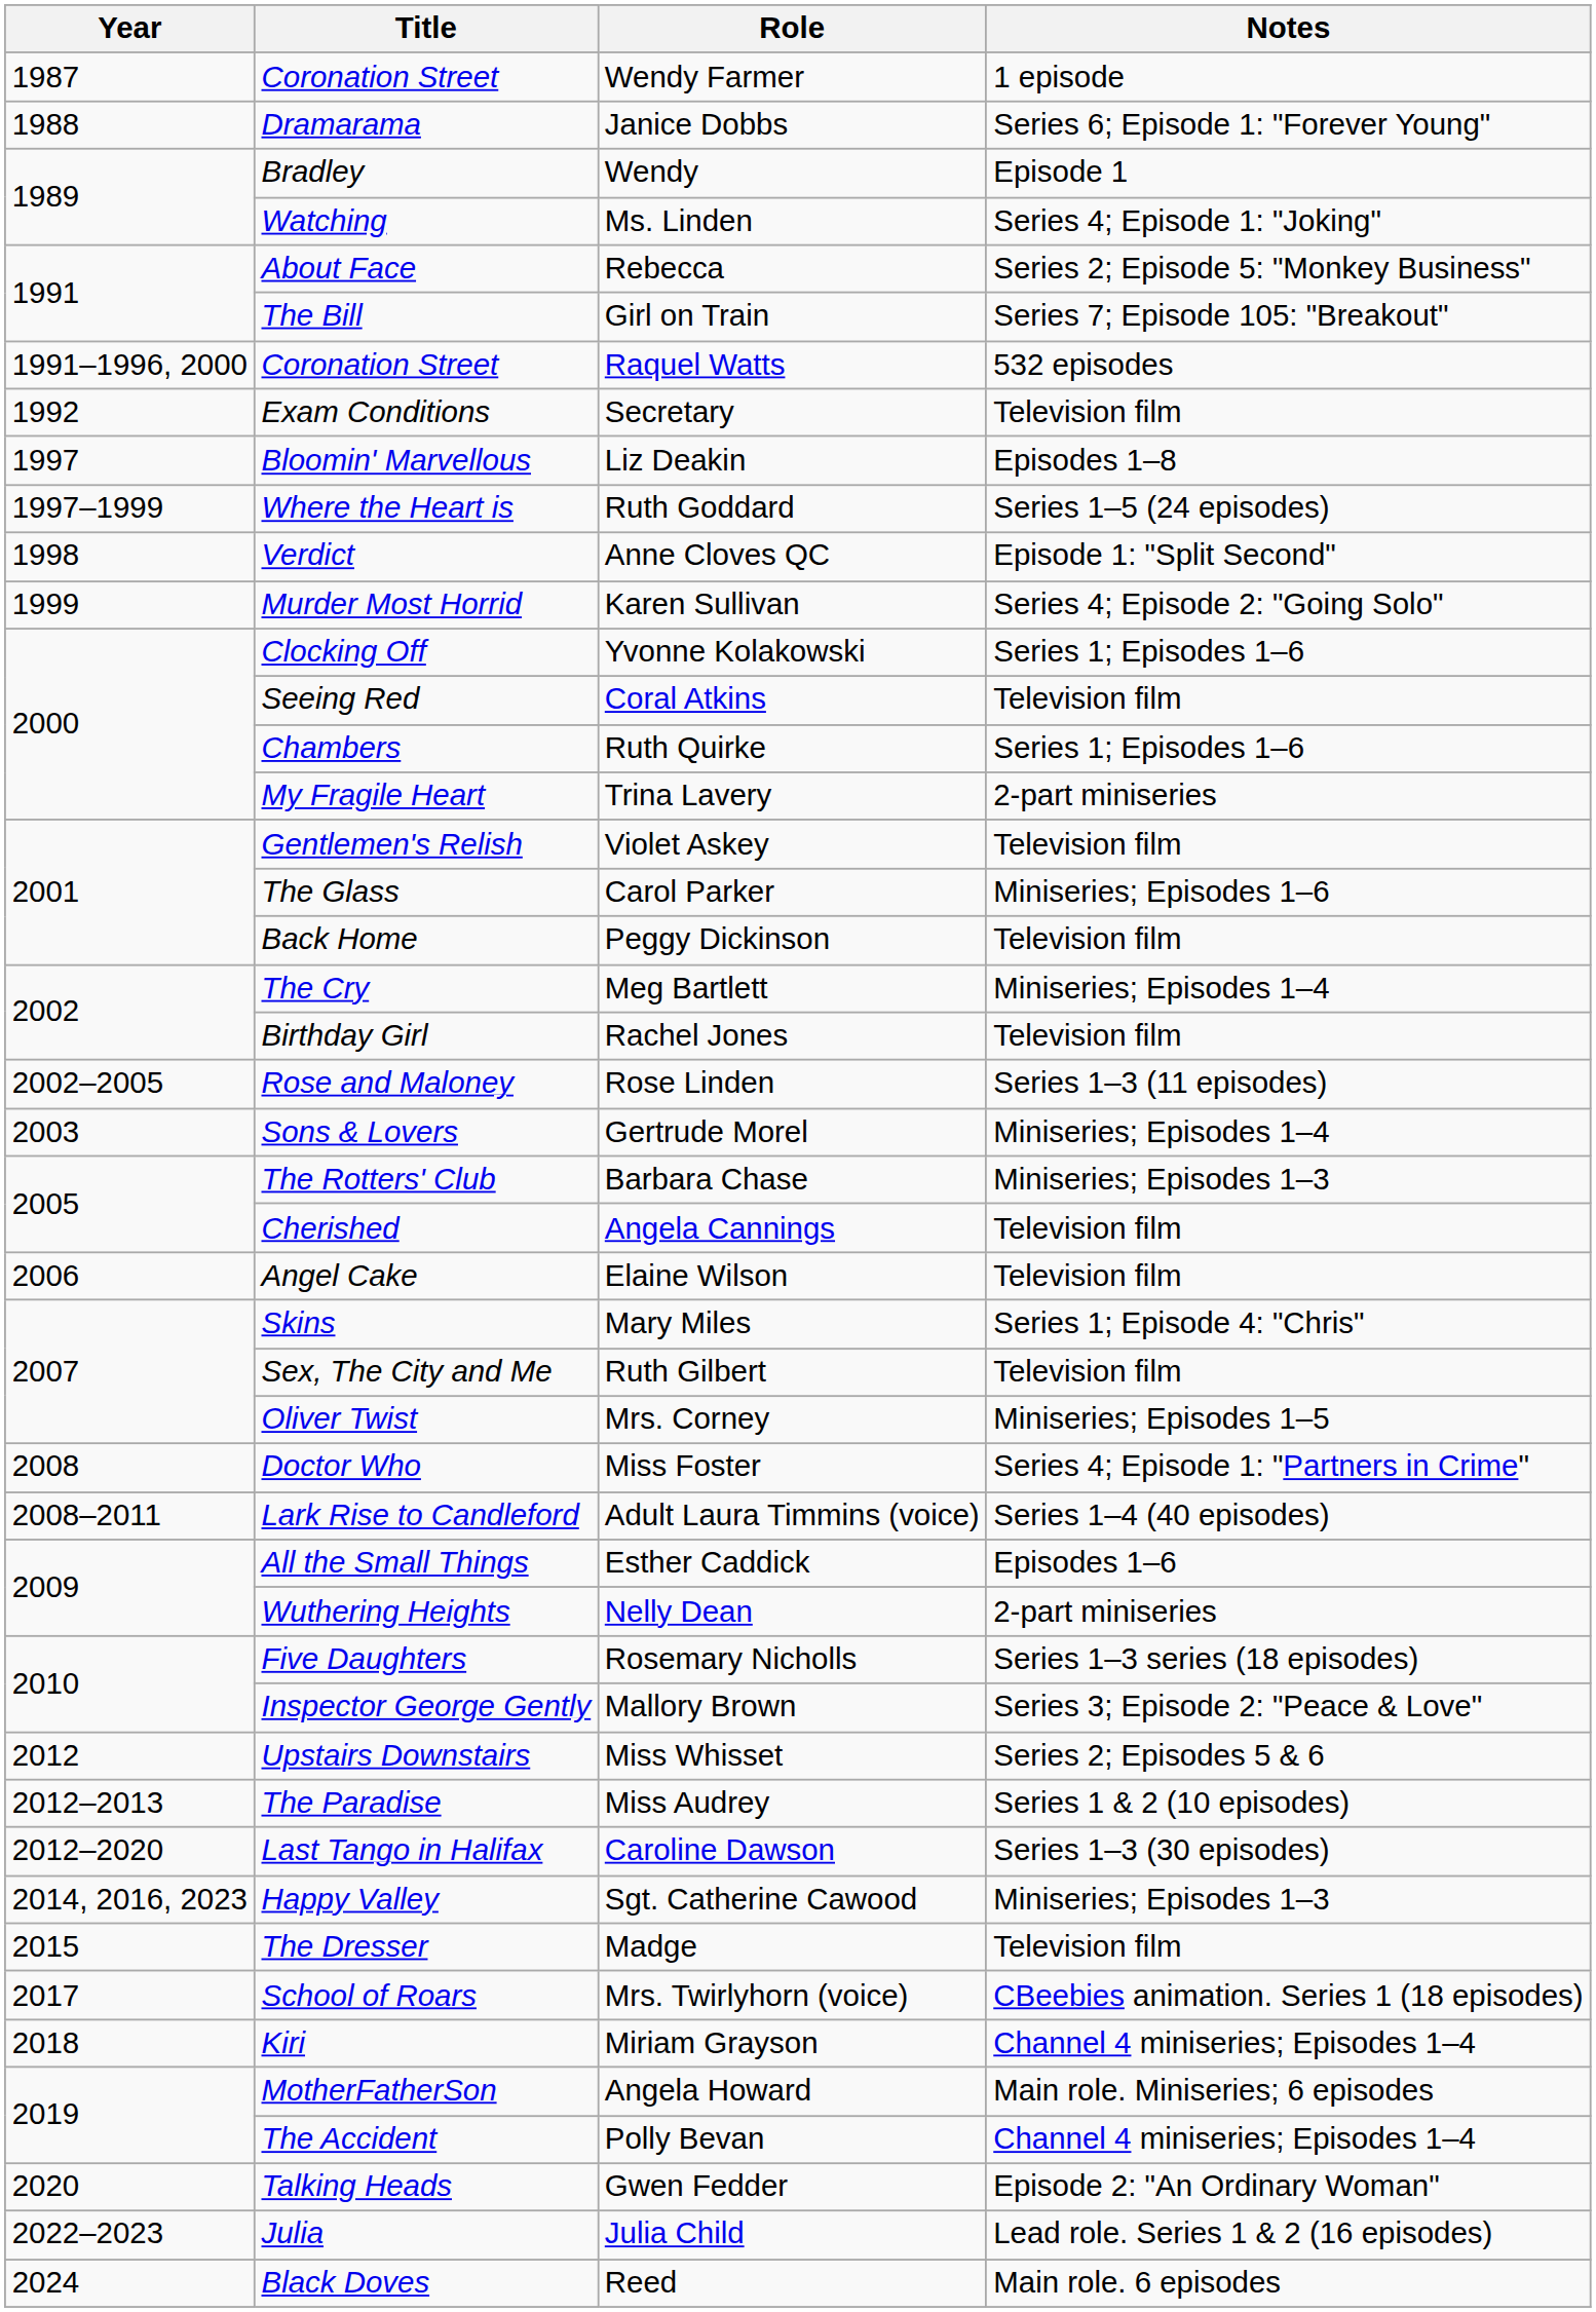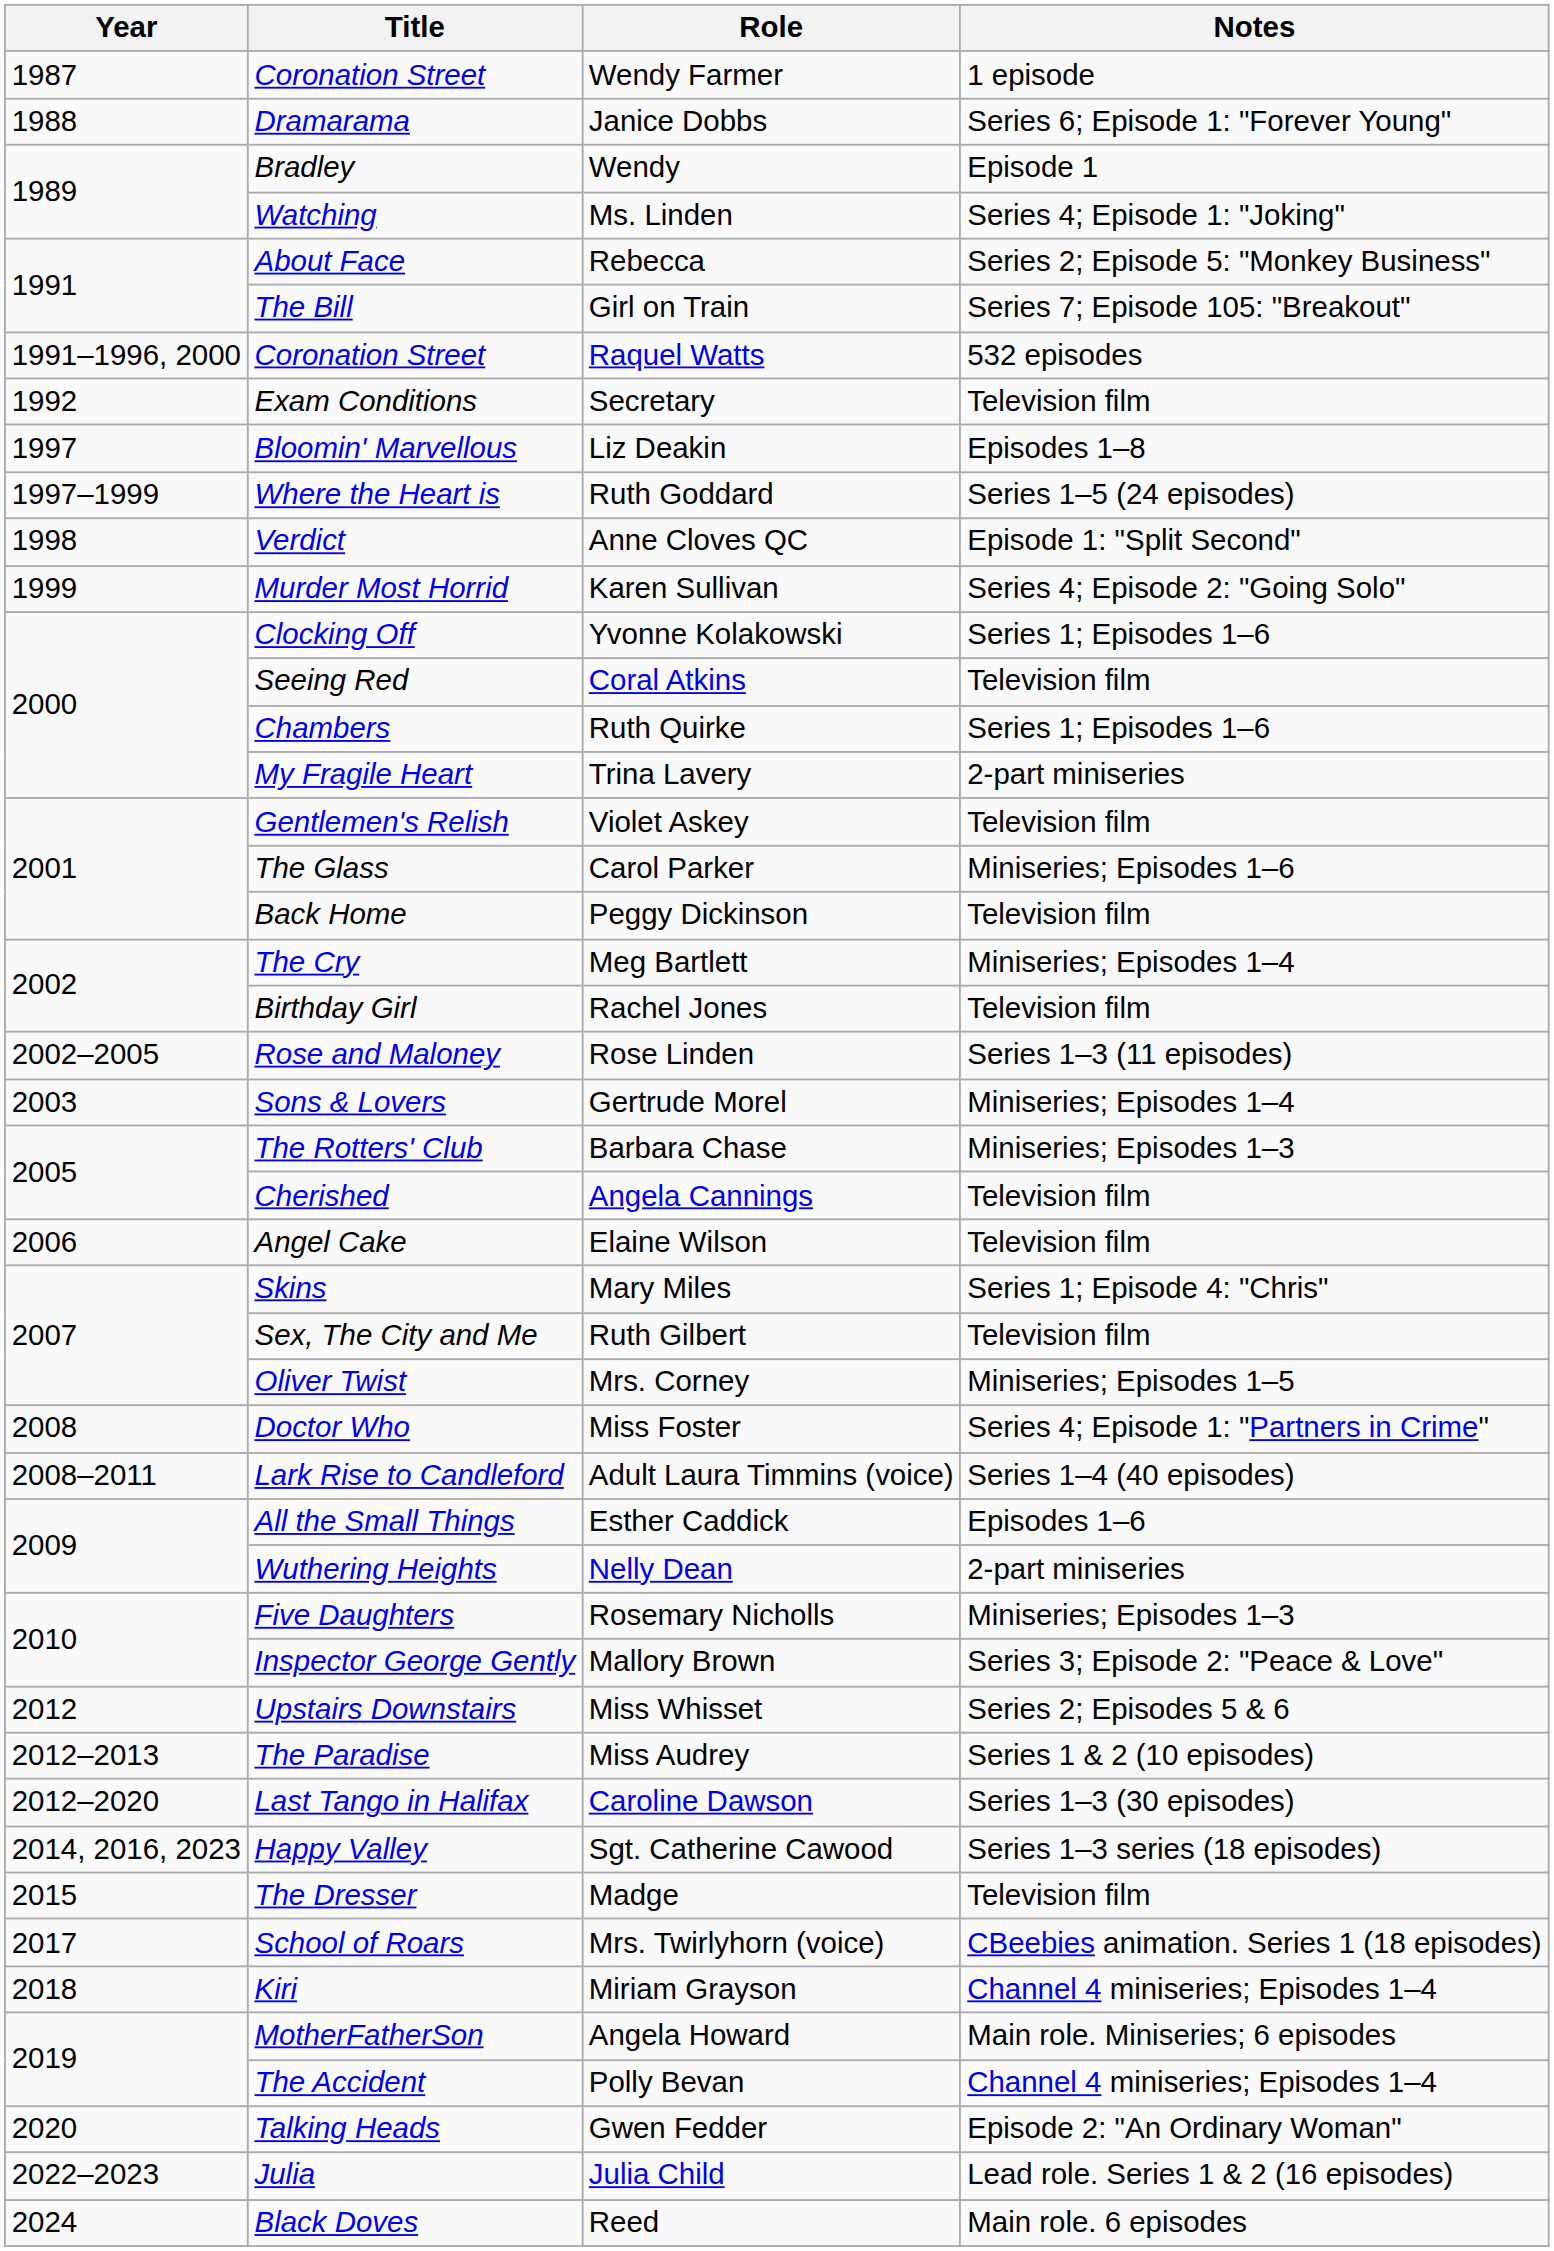 <table class="wikitable sortable">
 <tr>
 <th>Year</th>
 <th>Title</th>
 <th>Role</th>
 <th class="unsortable">Notes</th>
 </tr>
 <tr>
 <td>1987</td>
 <td><em><a href='#'>Coronation Street</a></em></td>
 <td>Wendy Farmer</td>
 <td>1 episode</td>
 </tr>
 <tr>
 <td>1988</td>
 <td><em><a href='#'>Dramarama</a></em></td>
 <td>Janice Dobbs</td>
 <td>Series 6; Episode 1: "Forever Young"</td>
 </tr>
 <tr>
 <td rowspan="2">1989</td>
 <td><em>Bradley</em></td>
 <td>Wendy</td>
 <td>Episode 1</td>
 </tr>
 <tr>
 <td><em><a href='#'>Watching</a></em></td>
 <td>Ms. Linden</td>
 <td>Series 4; Episode 1: "Joking"</td>
 </tr>
 <tr>
 <td rowspan="2">1991</td>
 <td><em><a href='#'>About Face</a></em></td>
 <td>Rebecca</td>
 <td>Series 2; Episode 5: "Monkey Business"</td>
 </tr>
 <tr>
 <td><em><a href='#'>The Bill</a></em></td>
 <td>Girl on Train</td>
 <td>Series 7; Episode 105: "Breakout"</td>
 </tr>
 <tr>
 <td>1991–1996, 2000</td>
 <td><em><a href='#'>Coronation Street</a></em></td>
 <td><a href='#'>Raquel Watts</a></td>
 <td>532 episodes</td>
 </tr>
 <tr>
 <td>1992</td>
 <td><em>Exam Conditions</em></td>
 <td>Secretary</td>
 <td>Television film</td>
 </tr>
 <tr>
 <td>1997</td>
 <td><em><a href='#'>Bloomin' Marvellous</a></em></td>
 <td>Liz Deakin</td>
 <td>Episodes 1–8</td>
 </tr>
 <tr>
 <td>1997–1999</td>
 <td><em><a href='#'>Where the Heart is</a></em></td>
 <td>Ruth Goddard</td>
 <td>Series 1–5 (24 episodes)</td>
 </tr>
 <tr>
 <td>1998</td>
 <td><em><a href='#'>Verdict</a></em></td>
 <td>Anne Cloves QC</td>
 <td>Episode 1: "Split Second"</td>
 </tr>
 <tr>
 <td>1999</td>
 <td><em><a href='#'>Murder Most Horrid</a></em></td>
 <td>Karen Sullivan</td>
 <td>Series 4; Episode 2: "Going Solo"</td>
 </tr>
 <tr>
 <td rowspan="4">2000</td>
 <td><em><a href='#'>Clocking Off</a></em></td>
 <td>Yvonne Kolakowski</td>
 <td>Series 1; Episodes 1–6</td>
 </tr>
 <tr>
 <td><em>Seeing Red</em></td>
 <td><a href='#'>Coral Atkins</a></td>
 <td>Television film</td>
 </tr>
 <tr>
 <td><em><a href='#'>Chambers</a></em></td>
 <td>Ruth Quirke</td>
 <td>Series 1; Episodes 1–6</td>
 </tr>
 <tr>
 <td><em><a href='#'>My Fragile Heart</a></em></td>
 <td>Trina Lavery</td>
 <td>2-part miniseries</td>
 </tr>
 <tr>
 <td rowspan="3">2001</td>
 <td><em><a href='#'>Gentlemen's Relish</a></em></td>
 <td>Violet Askey</td>
 <td>Television film</td>
 </tr>
 <tr>
 <td><em>The Glass</em></td>
 <td>Carol Parker</td>
 <td>Miniseries; Episodes 1–6</td>
 </tr>
 <tr>
 <td><em>Back Home</em></td>
 <td>Peggy Dickinson</td>
 <td>Television film</td>
 </tr>
 <tr>
 <td rowspan="2">2002</td>
 <td><em><a href='#'>The Cry</a></em></td>
 <td>Meg Bartlett</td>
 <td>Miniseries; Episodes 1–4</td>
 </tr>
 <tr>
 <td><em>Birthday Girl</em></td>
 <td>Rachel Jones</td>
 <td>Television film</td>
 </tr>
 <tr>
 <td>2002–2005</td>
 <td><em><a href='#'>Rose and Maloney</a></em></td>
 <td>Rose Linden</td>
 <td>Series 1–3 (11 episodes)</td>
 </tr>
 <tr>
 <td>2003</td>
 <td><em><a href='#'>Sons & Lovers</a></em></td>
 <td>Gertrude Morel</td>
 <td>Miniseries; Episodes 1–4</td>
 </tr>
 <tr>
 <td rowspan="2">2005</td>
 <td><em><a href='#'>The Rotters' Club</a></em></td>
 <td>Barbara Chase</td>
 <td>Miniseries; Episodes 1–3</td>
 </tr>
 <tr>
 <td><em><a href='#'>Cherished</a></em></td>
 <td><a href='#'>Angela Cannings</a></td>
 <td>Television film</td>
 </tr>
 <tr>
 <td>2006</td>
 <td><em>Angel Cake</em></td>
 <td>Elaine Wilson</td>
 <td>Television film</td>
 </tr>
 <tr>
 <td rowspan="3">2007</td>
 <td><em><a href='#'>Skins</a></em></td>
 <td>Mary Miles</td>
 <td>Series 1; Episode 4: "Chris"</td>
 </tr>
 <tr>
 <td><em>Sex, The City and Me</em></td>
 <td>Ruth Gilbert</td>
 <td>Television film</td>
 </tr>
 <tr>
 <td><em><a href='#'>Oliver Twist</a></em></td>
 <td>Mrs. Corney</td>
 <td>Miniseries; Episodes 1–5</td>
 </tr>
 <tr>
 <td>2008</td>
 <td><em><a href='#'>Doctor Who</a></em></td>
 <td>Miss Foster</td>
 <td>Series 4; Episode 1: "<a href='#'>Partners in Crime</a>"</td>
 </tr>
 <tr>
 <td>2008–2011</td>
 <td><em><a href='#'>Lark Rise to Candleford</a></em></td>
 <td>Adult Laura Timmins (voice)</td>
 <td>Series 1–4 (40 episodes)</td>
 </tr>
 <tr>
 <td rowspan="2">2009</td>
 <td><em><a href='#'>All the Small Things</a></em></td>
 <td>Esther Caddick</td>
 <td>Episodes 1–6</td>
 </tr>
 <tr>
 <td><em><a href='#'>Wuthering Heights</a></em></td>
 <td><a href='#'>Nelly Dean</a></td>
 <td>2-part miniseries</td>
 </tr>
 <tr>
 <td rowspan="2">2010</td>
 <td><em><a href='#'>Five Daughters</a></em></td>
 <td>Rosemary Nicholls</td>
-<td>Series 1–3 series (18 episodes)</td>
+<td>Miniseries; Episodes 1–3</td>
 </tr>
 <tr>
 <td><em><a href='#'>Inspector George Gently</a></em></td>
 <td>Mallory Brown</td>
 <td>Series 3; Episode 2: "Peace & Love"</td>
 </tr>
 <tr>
 <td>2012</td>
 <td><em><a href='#'>Upstairs Downstairs</a></em></td>
 <td>Miss Whisset</td>
 <td>Series 2; Episodes 5 & 6</td>
 </tr>
 <tr>
 <td>2012–2013</td>
 <td><em><a href='#'>The Paradise</a></em></td>
 <td>Miss Audrey</td>
 <td>Series 1 & 2 (10 episodes)</td>
 </tr>
 <tr>
 <td>2012–2020</td>
 <td><em><a href='#'>Last Tango in Halifax</a></em></td>
 <td><a href='#'>Caroline Dawson</a></td>
 <td>Series 1–3 (30 episodes)</td>
 </tr>
 <tr>
 <td>2014, 2016, 2023</td>
 <td><em><a href='#'>Happy Valley</a></em></td>
 <td>Sgt. Catherine Cawood</td>
-<td>Miniseries; Episodes 1–3</td>
+<td>Series 1–3 series (18 episodes)</td>
 </tr>
 <tr>
 <td>2015</td>
 <td><em><a href='#'>The Dresser</a></em></td>
 <td>Madge</td>
 <td>Television film</td>
 </tr>
 <tr>
 <td>2017</td>
 <td><em><a href='#'>School of Roars</a></em></td>
 <td>Mrs. Twirlyhorn (voice)</td>
 <td><a href='#'>CBeebies</a> animation. Series 1 (18 episodes)</td>
 </tr>
 <tr>
 <td>2018</td>
 <td><em><a href='#'>Kiri</a></em></td>
 <td>Miriam Grayson</td>
 <td><a href='#'>Channel 4</a> miniseries; Episodes 1–4</td>
 </tr>
 <tr>
 <td rowspan="2">2019</td>
 <td><em><a href='#'>MotherFatherSon</a></em></td>
 <td>Angela Howard</td>
 <td>Main role. Miniseries; 6 episodes</td>
 </tr>
 <tr>
 <td><em><a href='#'>The Accident</a></em></td>
 <td>Polly Bevan</td>
 <td><a href='#'>Channel 4</a> miniseries; Episodes 1–4</td>
 </tr>
 <tr>
 <td>2020</td>
 <td><em><a href='#'>Talking Heads</a></em></td>
 <td>Gwen Fedder</td>
 <td>Episode 2: "An Ordinary Woman"</td>
 </tr>
 <tr>
 <td>2022–2023</td>
 <td><em><a href='#'>Julia</a></em></td>
 <td><a href='#'>Julia Child</a></td>
 <td>Lead role. Series 1 & 2 (16 episodes)</td>
 </tr>
 <tr>
 <td>2024</td>
 <td><em><a href='#'>Black Doves</a></em></td>
 <td>Reed</td>
 <td>Main role. 6 episodes</td>
 </tr>
 </table>
